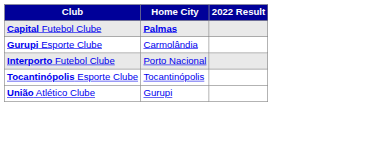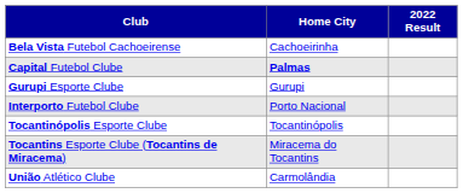 <table class="toccolours" border="1" cellpadding="4" cellspacing="0" style="border-collapse: collapse; margin:0;">
 <tr>
 <th style="background: #009; color: #fff;">Club</th>
 <th style="background: #009; color: #fff;">Home City</th>
 <th style="background: #009; color: #fff;">2022 Result</th>
+</tr>
+<tr style="background:white; color:black">
+<td><a href='#'><strong>Bela Vista</strong> Futebol Cachoeirense</a></td>
+<td><a href='#'>Cachoeirinha</a></td>
+<td></td>
 </tr>
 <tr style="background:#e9e9e9; color:black">
 <td><a href='#'><strong>Capital</strong> Futebol Clube</a></td>
 <td><strong><a href='#'>Palmas</a></strong></td>
 <td></td>
 </tr>
 <tr style="background:white; color:black">
 <td><a href='#'><strong>Gurupi</strong> Esporte Clube</a></td>
-<td><a href='#'>Carmolândia</a></td>
+<td><a href='#'>Gurupi</a></td>
 <td></td>
 </tr>
 <tr style="background:#e9e9e9; color:black">
 <td><a href='#'><strong>Interporto</strong> Futebol Clube</a></td>
 <td><a href='#'>Porto Nacional</a></td>
 <td></td>
 </tr>
 <tr style="background:white; color:black">
 <td><a href='#'><strong>Tocantinópolis</strong> Esporte Clube</a></td>
 <td><a href='#'>Tocantinópolis</a></td>
 <td></td>
 </tr>
+<tr style="background:#e9e9e9; color:black">
+<td><a href='#'><strong>Tocantins</strong> Esporte Clube (<strong>Tocantins de Miracema</strong>)</a></td>
+<td><a href='#'>Miracema do Tocantins</a></td>
+<td></td>
+</tr>
 <tr style="background:white; color:black">
 <td><a href='#'><strong>União</strong> Atlético Clube</a></td>
-<td><a href='#'>Gurupi</a></td>
+<td><a href='#'>Carmolândia</a></td>
 <td></td>
 </tr>
 </table>
